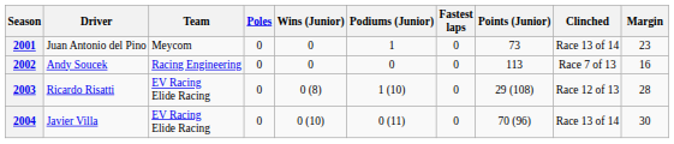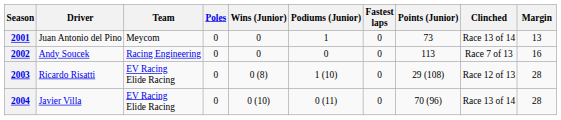 <table class="wikitable sortable" style="font-size:85%; text-align:center;">
 <tr>
 <th scope=col>Season</th>
 <th scope=col>Driver</th>
 <th scope=col>Team</th>
 <th scope=col><a href='#'>Poles</a></th>
 <th scope=col>Wins (Junior)</th>
 <th scope=col>Podiums (Junior)</th>
 <th scope=col width="40">Fastest laps</th>
 <th scope=col>Points (Junior)</th>
 <th scope=col>Clinched</th>
 <th scope=col width="50">Margin</th>
 </tr>
 <tr>
 <th><a href='#'>2001</a></th>
 <td align=left> Juan Antonio del Pino</td>
 <td align=left> Meycom</td>
 <td>0</td>
 <td>0</td>
 <td>1</td>
 <td>0</td>
 <td>73</td>
 <td>Race 13 of 14</td>
-<td>23</td>
+<td>13</td>
 </tr>
 <tr>
 <th><a href='#'>2002</a></th>
 <td align=left> <a href='#'>Andy Soucek</a></td>
 <td align=left> <a href='#'>Racing Engineering</a></td>
 <td>0</td>
 <td>0</td>
 <td>0</td>
 <td>0</td>
 <td>113</td>
 <td>Race 7 of 13</td>
 <td>16</td>
 </tr>
 <tr>
 <th><a href='#'>2003</a></th>
 <td align=left> <a href='#'>Ricardo Risatti</a></td>
 <td align=left> <a href='#'>EV Racing</a><br> Elide Racing</td>
 <td>0</td>
 <td>0 (8)</td>
 <td>1 (10)</td>
 <td>0</td>
 <td>29 (108)</td>
 <td>Race 12 of 13</td>
 <td>28</td>
 </tr>
 <tr>
 <th><a href='#'>2004</a></th>
 <td align=left> <a href='#'>Javier Villa</a></td>
 <td align=left> <a href='#'>EV Racing</a><br> Elide Racing</td>
 <td>0</td>
 <td>0 (10)</td>
 <td>0 (11)</td>
 <td>0</td>
 <td>70 (96)</td>
 <td>Race 13 of 14</td>
-<td>30</td>
+<td>28</td>
 </tr>
 </table>
